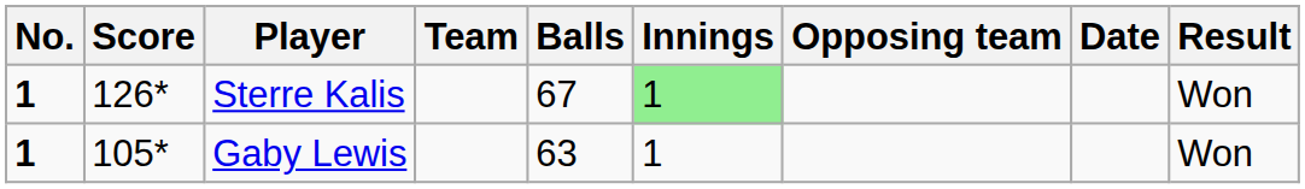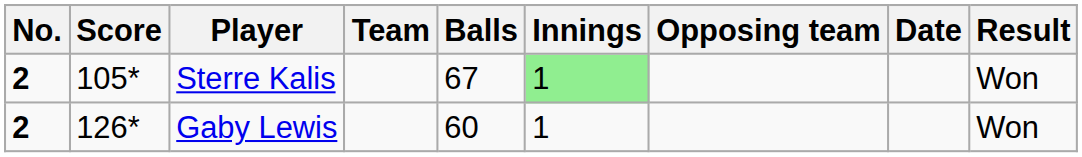 <table class="wikitable sortable" style="font-size:95%">
 <tr>
 <th>No.</th>
 <th>Score</th>
 <th>Player</th>
 <th>Team</th>
 <th>Balls</th>
 <th>Innings</th>
 <th>Opposing team</th>
 <th>Date</th>
 <th>Result</th>
 </tr>
 <tr>
-<td><strong>1</strong></td>
-<td>126*</td>
+<td><strong>2</strong></td>
+<td>105*</td>
 <td><a href='#'>Sterre Kalis</a></td>
 <td></td>
 <td>67</td>
 <td style="background: lightgreen;">1</td>
 <td></td>
 <td></td>
 <td>Won</td>
 </tr>
 <tr>
-<td><strong>1</strong></td>
-<td>105*</td>
+<td><strong>2</strong></td>
+<td>126*</td>
 <td><a href='#'>Gaby Lewis</a></td>
 <td></td>
-<td>63</td>
+<td>60</td>
 <td>1</td>
 <td></td>
 <td></td>
 <td>Won</td>
 </tr>
 </table>
